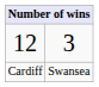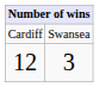 <table class="wikitable">
 <tr>
 <td colspan="2" style="text-align: center; font-size: 100%; background:lavender;"><strong>Number of wins</strong></td>
 </tr>
 <tr>
+<td style="text-align:center;">Cardiff</td>
+<td style="text-align:center;">Swansea</td>
+</tr>
+<tr>
 <td style="text-align:center;font-size: 200%;">12</td>
 <td style="text-align:center;font-size: 200%;">3</td>
 </tr>
-<tr>
-<td style="text-align:center;">Cardiff</td>
-<td style="text-align:center;">Swansea</td>
-</tr>
 </table>
